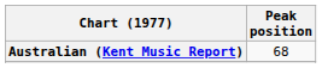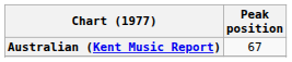 <table class="wikitable sortable plainrowheaders">
 <tr>
 <th scope="col">Chart (1977)</th>
 <th scope="col">Peak<br>position</th>
 </tr>
 <tr>
 <th scope="row">Australian (<a href='#'>Kent Music Report</a>)</th>
-<td style="text-align:center;">68</td>
+<td style="text-align:center;">67</td>
 </tr>
 <tr>
 </tr>
 <tr>
 </tr>
 </table>
